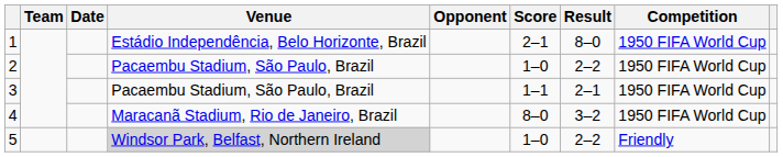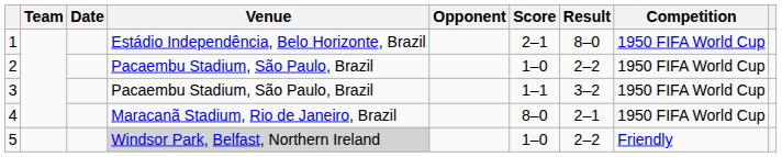 <table class="wikitable plainrowheaders sortable">
 <tr>
 <th scope=col></th>
 <th scope=col>Team</th>
 <th scope=col>Date</th>
 <th scope=col>Venue</th>
 <th scope=col>Opponent</th>
 <th scope=col>Score</th>
 <th scope=col>Result</th>
 <th scope=col>Competition</th>
 <th scope=col class=unsortable></th>
 </tr>
 <tr>
 <td style="text-align:center">1</td>
 <td rowspan="4"></td>
 <td></td>
 <td><a href='#'>Estádio Independência</a>, <a href='#'>Belo Horizonte</a>, Brazil</td>
 <td></td>
 <td style="text-align:center">2–1</td>
 <td style="text-align:center">8–0</td>
 <td><a href='#'>1950 FIFA World Cup</a></td>
 <td></td>
 </tr>
 <tr>
 <td style="text-align:center">2</td>
 <td></td>
 <td><a href='#'>Pacaembu Stadium</a>, <a href='#'>São Paulo</a>, Brazil</td>
 <td></td>
 <td style="text-align:center">1–0</td>
 <td style="text-align:center">2–2</td>
 <td>1950 FIFA World Cup</td>
 <td></td>
 </tr>
 <tr>
 <td style="text-align:center">3</td>
 <td></td>
 <td>Pacaembu Stadium, São Paulo, Brazil</td>
 <td></td>
 <td style="text-align:center">1–1</td>
-<td style="text-align:center">2–1</td>
+<td style="text-align:center">3–2</td>
 <td>1950 FIFA World Cup</td>
 <td></td>
 </tr>
 <tr>
 <td style="text-align:center">4</td>
 <td></td>
 <td><a href='#'>Maracanã Stadium</a>, <a href='#'>Rio de Janeiro</a>, Brazil</td>
 <td></td>
 <td style="text-align:center">8–0</td>
-<td style="text-align:center">3–2</td>
+<td style="text-align:center">2–1</td>
 <td>1950 FIFA World Cup</td>
 <td></td>
 </tr>
 <tr>
 <td style="text-align:center">5</td>
 <td></td>
 <td></td>
 <td style="background: lightgrey;"><a href='#'>Windsor Park</a>, <a href='#'>Belfast</a>, Northern Ireland</td>
 <td></td>
 <td style="text-align:center">1–0</td>
 <td style="text-align:center">2–2</td>
 <td><a href='#'>Friendly</a></td>
 <td></td>
 </tr>
 </table>
